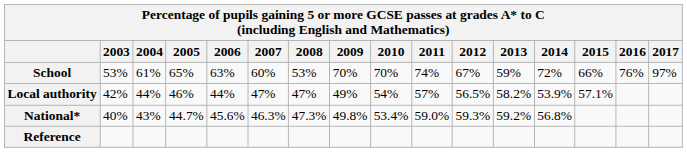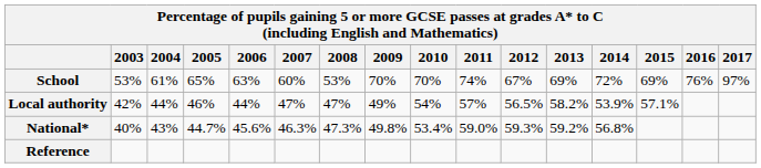 <table class="wikitable">
 <tr>
 <th colspan="16">Percentage of pupils gaining 5 or more GCSE passes at grades A* to C<br>(including English and Mathematics)</th>
 </tr>
 <tr>
 <th></th>
 <th>2003</th>
 <th>2004</th>
 <th>2005</th>
 <th>2006</th>
 <th>2007</th>
 <th>2008</th>
 <th>2009</th>
 <th>2010</th>
 <th>2011</th>
 <th>2012</th>
 <th>2013</th>
 <th>2014</th>
 <th>2015</th>
 <th>2016</th>
 <th>2017</th>
 </tr>
 <tr>
 <th>School</th>
 <td>53%</td>
 <td>61%</td>
 <td>65%</td>
 <td>63%</td>
 <td>60%</td>
 <td>53%</td>
 <td>70%</td>
 <td>70%</td>
 <td>74%</td>
 <td>67%</td>
-<td>59%</td>
+<td>69%</td>
 <td>72%</td>
-<td>66%</td>
+<td>69%</td>
 <td>76%</td>
 <td>97%</td>
 </tr>
 <tr>
 <th>Local authority</th>
 <td>42%</td>
 <td>44%</td>
 <td>46%</td>
 <td>44%</td>
 <td>47%</td>
 <td>47%</td>
 <td>49%</td>
 <td>54%</td>
 <td>57%</td>
 <td>56.5%</td>
 <td>58.2%</td>
 <td>53.9%</td>
 <td>57.1%</td>
 <td></td>
 <td></td>
 </tr>
 <tr>
 <th>National*</th>
 <td>40%</td>
 <td>43%</td>
 <td>44.7%</td>
 <td>45.6%</td>
 <td>46.3%</td>
 <td>47.3%</td>
 <td>49.8%</td>
 <td>53.4%</td>
 <td>59.0%</td>
 <td>59.3%</td>
 <td>59.2%</td>
 <td>56.8%</td>
 <td></td>
 <td></td>
 <td></td>
 </tr>
 <tr>
 <th>Reference</th>
 <td></td>
 <td></td>
 <td></td>
 <td></td>
 <td></td>
 <td></td>
 <td></td>
 <td></td>
 <td></td>
 <td></td>
 <td></td>
 <td></td>
 <td></td>
 <td></td>
 <td></td>
 </tr>
 </table>
